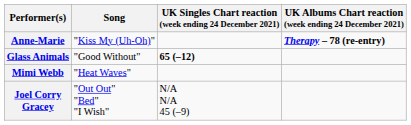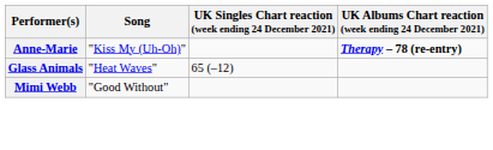 <table class="wikitable plainrowheaders">
 <tr>
 <th scope="col">Performer(s)</th>
 <th scope="col">Song</th>
 <th>UK Singles Chart reaction<br><small>(week ending 24 December 2021)</small></th>
 <th>UK Albums Chart reaction<br><small>(week ending 24 December 2021)</small></th>
 </tr>
 <tr>
 <th scope="row"><a href='#'>Anne-Marie</a></th>
 <td>"<a href='#'>Kiss My (Uh-Oh)</a>"</td>
 <td></td>
 <td><strong><em><a href='#'>Therapy</a></em> – 78 (re-entry)</strong></td>
 </tr>
 <tr>
 <th scope="row"><a href='#'>Glass Animals</a></th>
-<td>"Good Without"</td>
-<td><strong>65 (–12)</strong></td>
+<td>"<a href='#'>Heat Waves</a>"</td>
+<td>65 (–12)</td>
 <td></td>
 </tr>
 <tr>
 <th scope="row"><a href='#'>Mimi Webb</a></th>
-<td>"<a href='#'>Heat Waves</a>"</td>
+<td>"Good Without"</td>
 <td></td>
 <td></td>
 </tr>
-<tr>
-<th scope="row"><a href='#'>Joel Corry</a><br><a href='#'>Gracey</a></th>
-<td>"<a href='#'>Out Out</a>"<br>"<a href='#'>Bed</a>"<br>"I Wish"</td>
-<td>N/A<br>N/A<br>45 (–9)</td>
-<td></td>
-</tr>
 </table>
